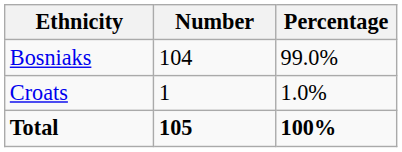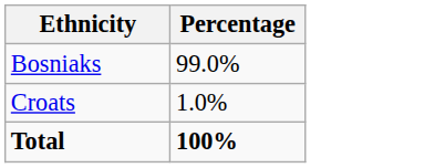 <table class="wikitable">
 <tr>
 <th width="100px">Ethnicity</th>
-<th width="80px">Number</th>
 <th width="80px">Percentage</th>
 </tr>
 <tr>
 <td><a href='#'>Bosniaks</a></td>
-<td>104</td>
 <td>99.0%</td>
 </tr>
 <tr>
 <td><a href='#'>Croats</a></td>
-<td>1</td>
 <td>1.0%</td>
 </tr>
 <tr>
 <td><strong>Total</strong></td>
-<td><strong>105</strong></td>
 <td><strong>100%</strong></td>
 </tr>
 </table>
